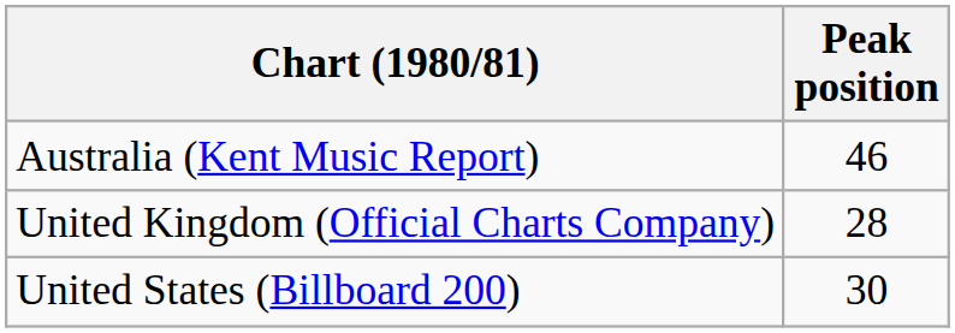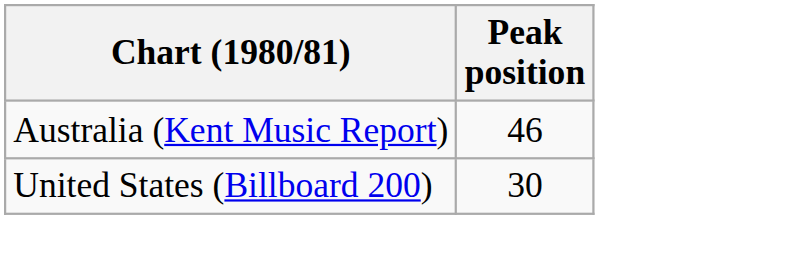 <table class="wikitable">
 <tr>
 <th>Chart (1980/81)</th>
 <th>Peak<br> position</th>
 </tr>
 <tr>
 <td>Australia (<a href='#'>Kent Music Report</a>)</td>
 <td align="center">46</td>
 </tr>
 <tr>
-<td>United Kingdom (<a href='#'>Official Charts Company</a>)</td>
-<td align="center">28</td>
-</tr>
-<tr>
 <td>United States (<a href='#'>Billboard 200</a>)</td>
 <td align="center">30</td>
 </tr>
 </table>
